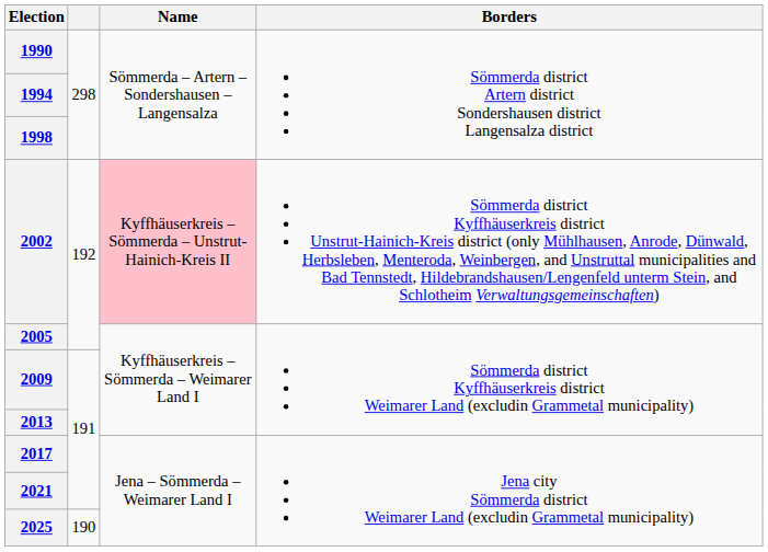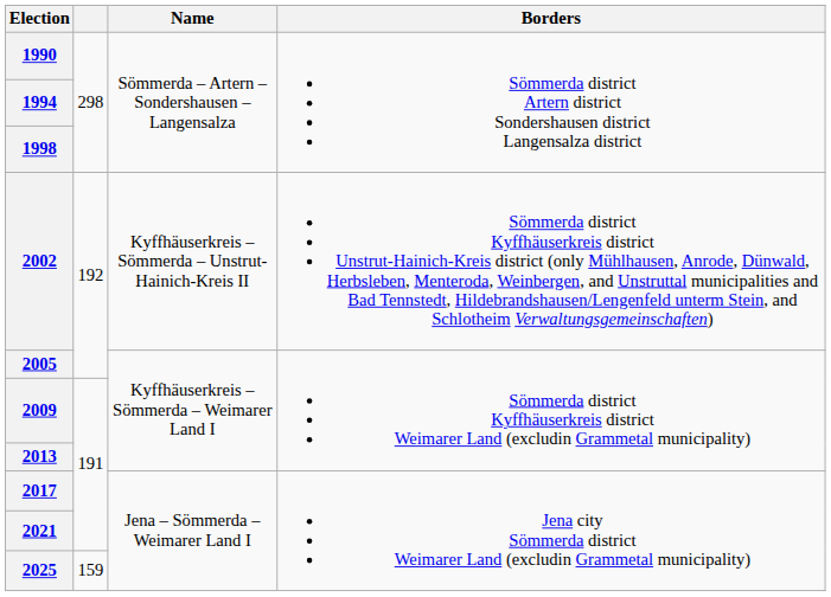 <table class=wikitable style="text-align:center">
 <tr>
 <th>Election</th>
 <th></th>
 <th width=150px>Name</th>
 <th width=500px>Borders</th>
 </tr>
 <tr>
 <th><a href='#'>1990</a></th>
 <td rowspan=3>298</td>
 <td rowspan=3>Sömmerda – Artern – Sondershausen – Langensalza</td>
 <td rowspan=3><br><ul><li><a href='#'>Sömmerda</a> district</li><li><a href='#'>Artern</a> district</li><li>Sondershausen district</li><li>Langensalza district</li></ul></td>
 </tr>
 <tr>
 <th><a href='#'>1994</a></th>
 </tr>
 <tr>
 <th><a href='#'>1998</a></th>
 </tr>
 <tr>
 <th><a href='#'>2002</a></th>
 <td rowspan=2>192</td>
-<td style="background: pink;">Kyffhäuserkreis – Sömmerda – Unstrut-Hainich-Kreis II</td>
+<td>Kyffhäuserkreis – Sömmerda – Unstrut-Hainich-Kreis II</td>
 <td><br><ul><li><a href='#'>Sömmerda</a> district</li><li><a href='#'>Kyffhäuserkreis</a> district</li><li><a href='#'>Unstrut-Hainich-Kreis</a> district (only <a href='#'>Mühlhausen</a>, <a href='#'>Anrode</a>, <a href='#'>Dünwald</a>, <a href='#'>Herbsleben</a>, <a href='#'>Menteroda</a>, <a href='#'>Weinbergen</a>, and <a href='#'>Unstruttal</a> municipalities and <a href='#'>Bad Tennstedt</a>, <a href='#'>Hildebrandshausen/Lengenfeld unterm Stein</a>, and <a href='#'>Schlotheim</a> <em><a href='#'>Verwaltungsgemeinschaften</a></em>)</li></ul></td>
 </tr>
 <tr>
 <th><a href='#'>2005</a></th>
 <td rowspan=3>Kyffhäuserkreis – Sömmerda – Weimarer Land I</td>
 <td rowspan=3><br><ul><li><a href='#'>Sömmerda</a> district</li><li><a href='#'>Kyffhäuserkreis</a> district</li><li><a href='#'>Weimarer Land</a> (excludin <a href='#'>Grammetal</a> municipality)</li></ul></td>
 </tr>
 <tr>
 <th><a href='#'>2009</a></th>
 <td rowspan=4>191</td>
 </tr>
 <tr>
 <th><a href='#'>2013</a></th>
 </tr>
 <tr>
 <th><a href='#'>2017</a></th>
 <td rowspan=3>Jena – Sömmerda – Weimarer Land I</td>
 <td rowspan=3><br><ul><li><a href='#'>Jena</a> city</li><li><a href='#'>Sömmerda</a> district</li><li><a href='#'>Weimarer Land</a> (excludin <a href='#'>Grammetal</a> municipality)</li></ul></td>
 </tr>
 <tr>
 <th><a href='#'>2021</a></th>
 </tr>
 <tr>
 <th><a href='#'>2025</a></th>
-<td>190</td>
+<td>159</td>
 </tr>
 </table>
